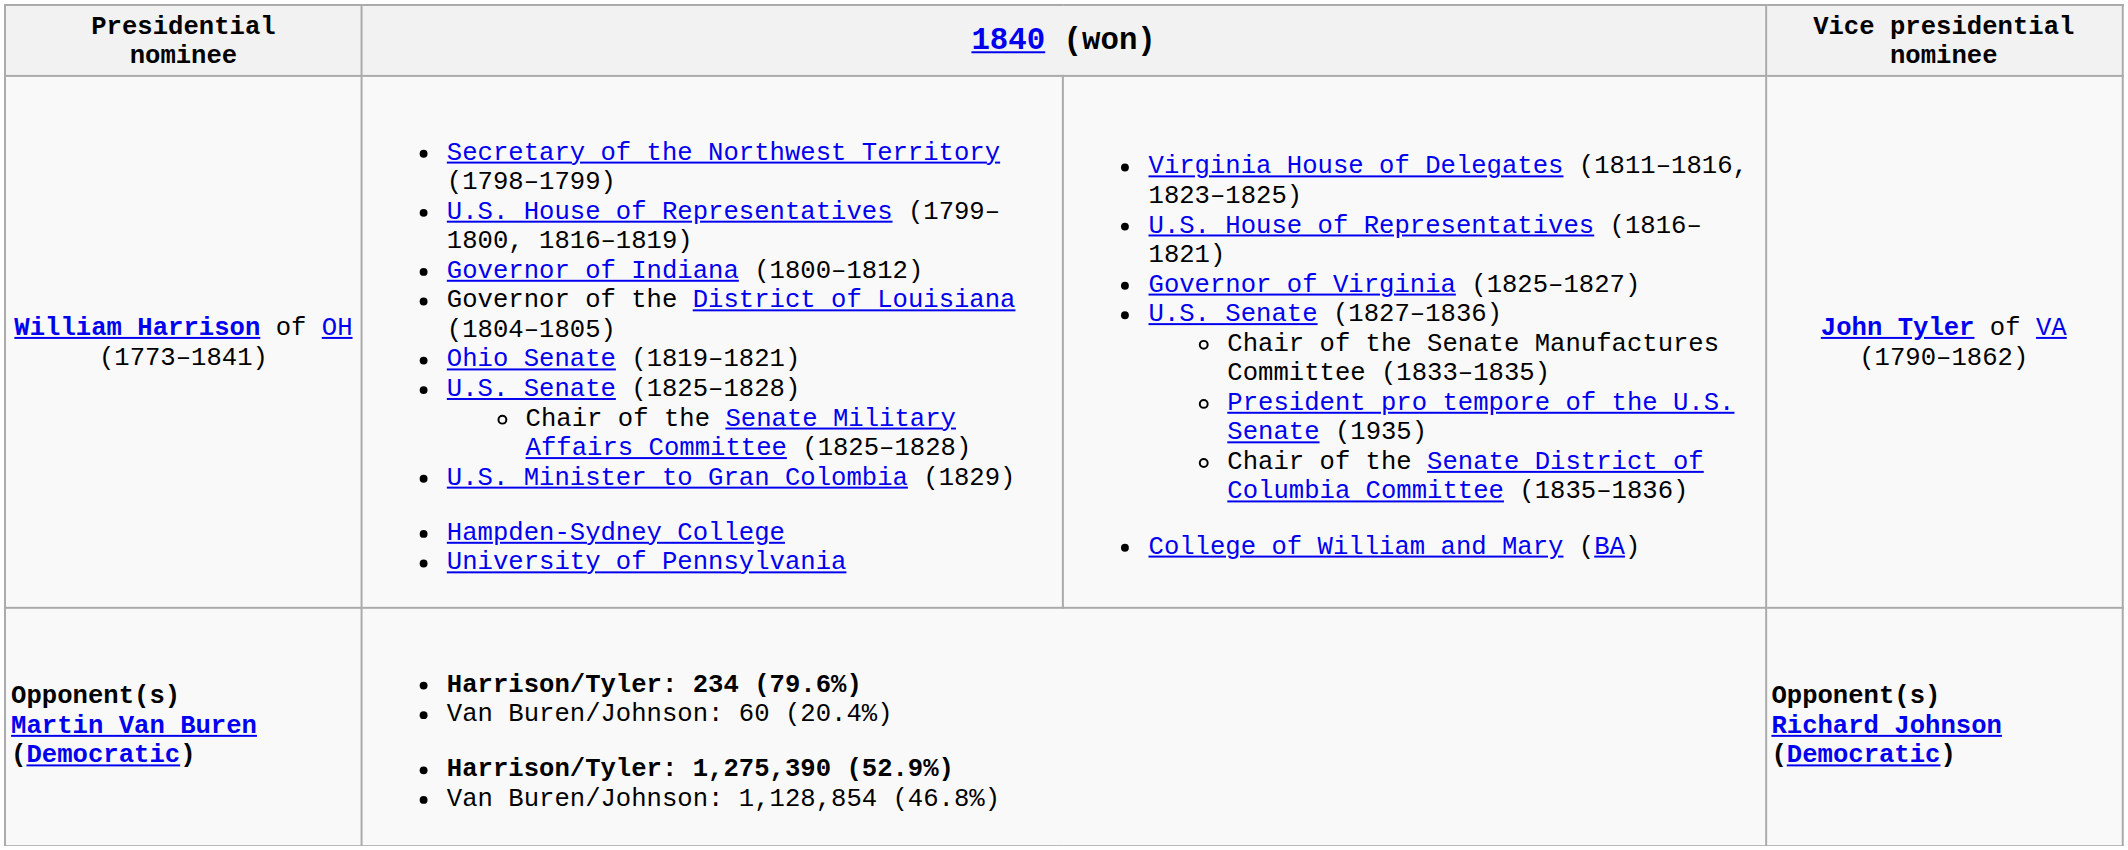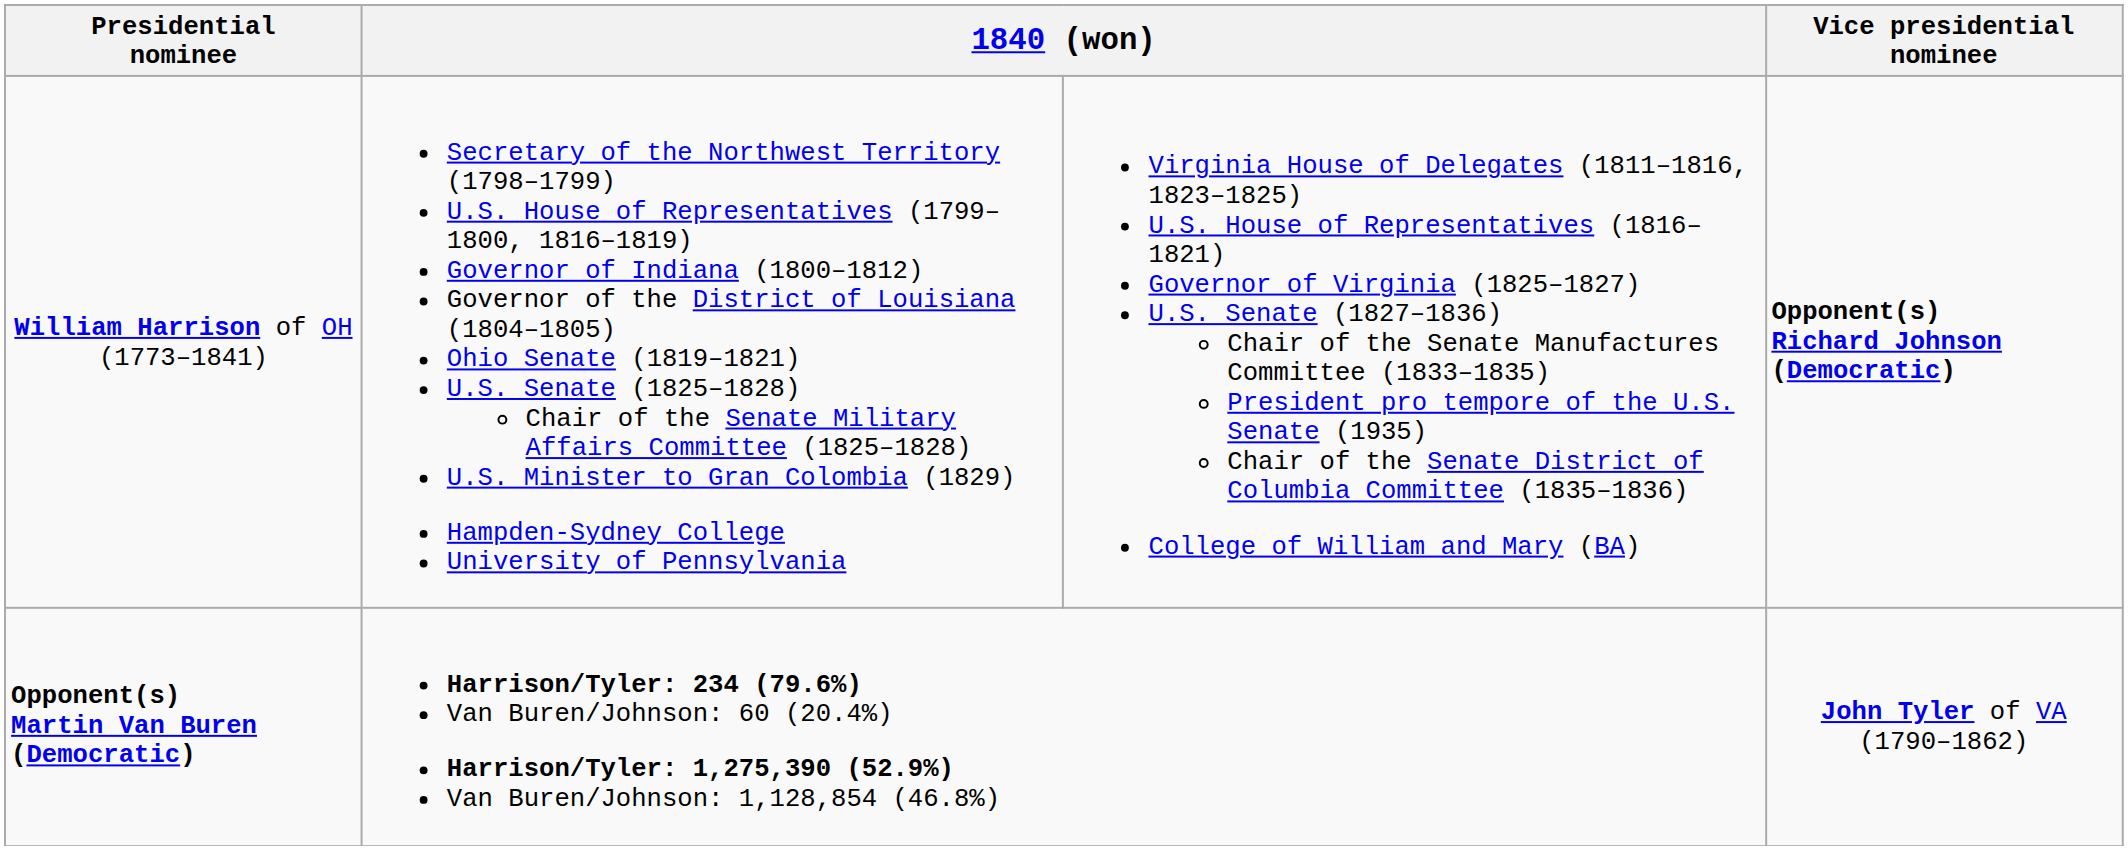 <table class="wikitable">
 <tr>
 <th width=175>Presidential<br>nominee</th>
 <th colspan=2><big><a href='#'>1840</a> (won)</big></th>
 <th width=175>Vice presidential<br>nominee</th>
 </tr>
 <tr>
 <td style="text-align:center;"><strong><a href='#'>William Harrison</a></strong> of <a href='#'>OH</a><br>(1773–1841)<br></td>
 <td width=350><br><ul><li><a href='#'>Secretary of the Northwest Territory</a> (1798–1799)</li><li><a href='#'>U.S. House of Representatives</a> (1799–1800, 1816–1819)</li><li><a href='#'>Governor of Indiana</a> (1800–1812)</li><li>Governor of the <a href='#'>District of Louisiana</a> (1804–1805)</li><li><a href='#'>Ohio Senate</a> (1819–1821)</li><li><a href='#'>U.S. Senate</a> (1825–1828)<ul><li>Chair of the <a href='#'>Senate Military Affairs Committee</a> (1825–1828)</li></ul></li><li><a href='#'>U.S. Minister to Gran Colombia</a> (1829)</li></ul><ul><li><a href='#'>Hampden-Sydney College</a></li><li><a href='#'>University of Pennsylvania</a></li></ul></td>
 <td width=350><br><ul><li><a href='#'>Virginia House of Delegates</a> (1811–1816, 1823–1825)</li><li><a href='#'>U.S. House of Representatives</a> (1816–1821)</li><li><a href='#'>Governor of Virginia</a> (1825–1827)</li><li><a href='#'>U.S. Senate</a> (1827–1836)<ul><li>Chair of the Senate Manufactures Committee (1833–1835)</li><li><a href='#'>President pro tempore of the U.S. Senate</a> (1935)</li><li>Chair of the <a href='#'>Senate District of Columbia Committee</a> (1835–1836)</li></ul></li></ul><ul><li><a href='#'>College of William and Mary</a> (<a href='#'>BA</a>)</li></ul></td>
-<td style="text-align:center;"><strong><a href='#'>John Tyler</a></strong> of <a href='#'>VA</a><br>(1790–1862)<br></td>
+<td><strong>Opponent(s)</strong><br><strong><a href='#'>Richard Johnson</a> (<a href='#'>Democratic</a>)</strong></td>
 </tr>
 <tr>
 <td><strong>Opponent(s)</strong><br><strong><a href='#'>Martin Van Buren</a> (<a href='#'>Democratic</a>)</strong></td>
 <td colspan=2><br><ul><li><strong>Harrison/Tyler: 234 (79.6%)</strong></li><li>Van Buren/Johnson: 60 (20.4%)</li></ul><ul><li><strong>Harrison/Tyler: 1,275,390 (52.9%)</strong></li><li>Van Buren/Johnson: 1,128,854 (46.8%)</li></ul></td>
-<td><strong>Opponent(s)</strong><br><strong><a href='#'>Richard Johnson</a> (<a href='#'>Democratic</a>)</strong></td>
+<td style="text-align:center;"><strong><a href='#'>John Tyler</a></strong> of <a href='#'>VA</a><br>(1790–1862)<br></td>
 </tr>
 </table>
